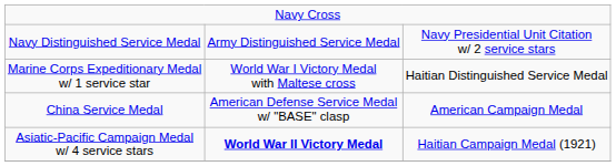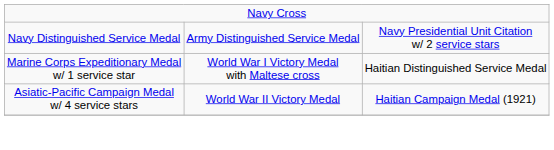 <table class="wikitable" style="margin:1em auto; text-align:center;">
 <tr>
 <td colspan="3"><a href='#'>Navy Cross</a></td>
 </tr>
 <tr>
 <td><a href='#'>Navy Distinguished Service Medal</a></td>
 <td><a href='#'>Army Distinguished Service Medal</a></td>
 <td><a href='#'>Navy Presidential Unit Citation</a> <br>w/ 2 <a href='#'>service stars</a></td>
 </tr>
 <tr>
 <td><a href='#'>Marine Corps Expeditionary Medal</a> <br>w/ 1 service star</td>
 <td><a href='#'>World War I Victory Medal</a> <br>with <a href='#'>Maltese cross</a></td>
 <td>Haitian Distinguished Service Medal</td>
 </tr>
 <tr>
-<td><a href='#'>China Service Medal</a></td>
-<td><a href='#'>American Defense Service Medal</a> <br>w/ "BASE" clasp</td>
-<td><a href='#'>American Campaign Medal</a></td>
-</tr>
-<tr>
 <td><a href='#'>Asiatic-Pacific Campaign Medal</a> <br> w/ 4 service stars</td>
-<td><strong><a href='#'>World War II Victory Medal</a></strong></td>
+<td><a href='#'>World War II Victory Medal</a></td>
 <td><a href='#'>Haitian Campaign Medal</a> (1921)</td>
 </tr>
 <tr>
 </tr>
 </table>
